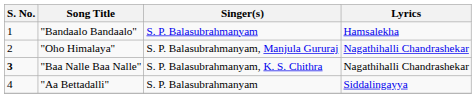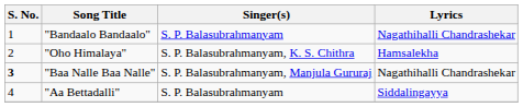 <table class="wikitable">
 <tr>
 <th>S. No.</th>
 <th>Song Title</th>
 <th>Singer(s)</th>
 <th>Lyrics</th>
 </tr>
 <tr>
 <td>1</td>
 <td>"Bandaalo Bandaalo"</td>
 <td><a href='#'>S. P. Balasubrahmanyam</a></td>
-<td><a href='#'>Hamsalekha</a></td>
+<td><a href='#'>Nagathihalli Chandrashekar</a></td>
 </tr>
 <tr>
 <td>2</td>
 <td>"Oho Himalaya"</td>
-<td>S. P. Balasubrahmanyam, <a href='#'>Manjula Gururaj</a></td>
-<td><a href='#'>Nagathihalli Chandrashekar</a></td>
+<td>S. P. Balasubrahmanyam, <a href='#'>K. S. Chithra</a></td>
+<td><a href='#'>Hamsalekha</a></td>
 </tr>
 <tr>
 <td><strong>3</strong></td>
 <td>"Baa Nalle Baa Nalle"</td>
-<td>S. P. Balasubrahmanyam, <a href='#'>K. S. Chithra</a></td>
+<td>S. P. Balasubrahmanyam, <a href='#'>Manjula Gururaj</a></td>
 <td>Nagathihalli Chandrashekar</td>
 </tr>
 <tr>
 <td>4</td>
 <td>"Aa Bettadalli"</td>
 <td>S. P. Balasubrahmanyam</td>
 <td><a href='#'>Siddalingayya</a></td>
 </tr>
 <tr>
 </tr>
 </table>
